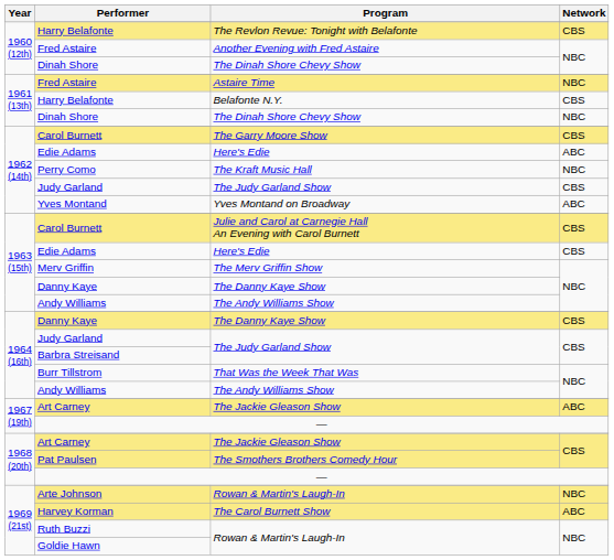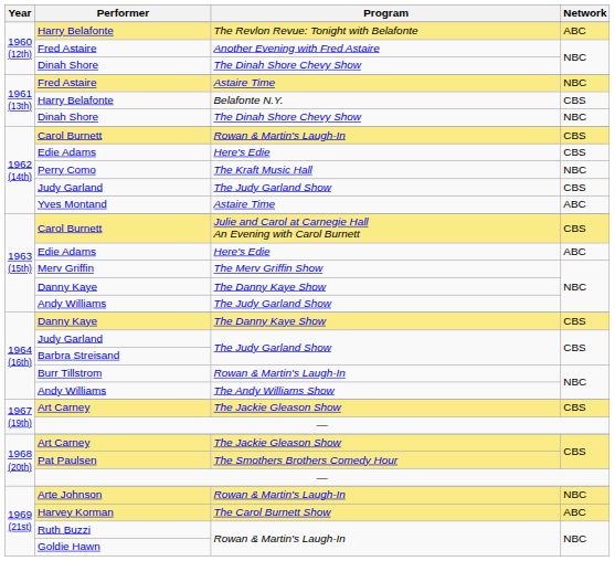 <table class="wikitable" style="width:100%">
 <tr bgcolor="#bebebe">
 <th width="5%">Year</th>
 <th width="30%">Performer</th>
 <th width="60%">Program</th>
 <th width="5%">Network</th>
 </tr>
 <tr>
 <td rowspan=4 style="text-align:center"><a href='#'>1960</a><br><small><a href='#'>(12th)</a></small></td>
 </tr>
 <tr style="background:#FAEB86">
 <td><a href='#'>Harry Belafonte</a></td>
 <td><em>The Revlon Revue: Tonight with Belafonte</em></td>
-<td>CBS</td>
+<td>ABC</td>
 </tr>
 <tr>
 <td><a href='#'>Fred Astaire</a></td>
 <td><em><a href='#'>Another Evening with Fred Astaire</a></em></td>
 <td rowspan=2>NBC</td>
 </tr>
 <tr>
 <td><a href='#'>Dinah Shore</a></td>
 <td><em><a href='#'>The Dinah Shore Chevy Show</a></em></td>
 </tr>
 <tr>
 <td rowspan=4 style="text-align:center"><a href='#'>1961</a><br><small><a href='#'>(13th)</a></small></td>
 </tr>
 <tr style="background:#FAEB86">
 <td><a href='#'>Fred Astaire</a></td>
 <td><em><a href='#'>Astaire Time</a></em></td>
 <td>NBC</td>
 </tr>
 <tr>
 <td><a href='#'>Harry Belafonte</a></td>
 <td><em>Belafonte N.Y.</em></td>
 <td>CBS</td>
 </tr>
 <tr>
 <td><a href='#'>Dinah Shore</a></td>
 <td><em><a href='#'>The Dinah Shore Chevy Show</a></em></td>
 <td>NBC</td>
 </tr>
 <tr>
 <td rowspan=6 style="text-align:center"><a href='#'>1962</a><br><small><a href='#'>(14th)</a></small></td>
 </tr>
 <tr style="background:#FAEB86">
 <td><a href='#'>Carol Burnett</a></td>
-<td><em><a href='#'>The Garry Moore Show</a></em></td>
+<td><em><a href='#'>Rowan & Martin's Laugh-In</a></em></td>
 <td>CBS</td>
 </tr>
 <tr>
 <td><a href='#'>Edie Adams</a></td>
 <td><em><a href='#'>Here's Edie</a></em></td>
-<td>ABC</td>
+<td>CBS</td>
 </tr>
 <tr>
 <td><a href='#'>Perry Como</a></td>
 <td><em><a href='#'>The Kraft Music Hall</a></em></td>
 <td>NBC</td>
 </tr>
 <tr>
 <td><a href='#'>Judy Garland</a></td>
 <td><em><a href='#'>The Judy Garland Show</a></em></td>
 <td>CBS</td>
 </tr>
 <tr>
 <td><a href='#'>Yves Montand</a></td>
-<td><em>Yves Montand on Broadway</em></td>
+<td><em><a href='#'>Astaire Time</a></em></td>
 <td>ABC</td>
 </tr>
 <tr>
 <td rowspan=6 style="text-align:center"><a href='#'>1963</a><br><small><a href='#'>(15th)</a></small></td>
 </tr>
 <tr style="background:#FAEB86">
 <td><a href='#'>Carol Burnett</a></td>
 <td><em><a href='#'>Julie and Carol at Carnegie Hall</a></em><br> <em>An Evening with Carol Burnett</em></td>
 <td>CBS</td>
 </tr>
 <tr>
 <td><a href='#'>Edie Adams</a></td>
 <td><em><a href='#'>Here's Edie</a></em></td>
-<td>CBS</td>
+<td>ABC</td>
 </tr>
 <tr>
 <td><a href='#'>Merv Griffin</a></td>
 <td><em><a href='#'>The Merv Griffin Show</a></em></td>
 <td rowspan=3>NBC</td>
 </tr>
 <tr>
 <td><a href='#'>Danny Kaye</a></td>
 <td><em><a href='#'>The Danny Kaye Show</a></em></td>
 </tr>
 <tr>
 <td><a href='#'>Andy Williams</a></td>
-<td><em><a href='#'>The Andy Williams Show</a></em></td>
+<td><em><a href='#'>The Judy Garland Show</a></em></td>
 </tr>
 <tr>
 <td rowspan=6 style="text-align:center"><a href='#'>1964</a><br><small><a href='#'>(16th)</a></small></td>
 </tr>
 <tr style="background:#FAEB86">
 <td><a href='#'>Danny Kaye</a></td>
 <td><em><a href='#'>The Danny Kaye Show</a></em></td>
 <td>CBS</td>
 </tr>
 <tr>
 <td><a href='#'>Judy Garland</a></td>
 <td rowspan=2><em><a href='#'>The Judy Garland Show</a></em></td>
 <td rowspan=2>CBS</td>
 </tr>
 <tr>
 <td><a href='#'>Barbra Streisand</a></td>
 </tr>
 <tr>
 <td><a href='#'>Burr Tillstrom</a></td>
-<td><em><a href='#'>That Was the Week That Was</a></em></td>
+<td><em><a href='#'>Rowan & Martin's Laugh-In</a></em></td>
 <td rowspan=2>NBC</td>
 </tr>
 <tr>
 <td><a href='#'>Andy Williams</a></td>
 <td><em><a href='#'>The Andy Williams Show</a></em></td>
 </tr>
 <tr>
 <td rowspan=3 style="text-align:center"><a href='#'>1967</a><br><small><a href='#'>(19th)</a></small><br></td>
 </tr>
 <tr style="background:#FAEB86">
 <td><a href='#'>Art Carney</a></td>
 <td><em><a href='#'>The Jackie Gleason Show</a></em></td>
-<td>ABC</td>
+<td>CBS</td>
 </tr>
 <tr>
 <td colspan=3 style="text-align:center;">—</td>
 </tr>
 <tr>
 <td rowspan=4 style="text-align:center"><a href='#'>1968</a><br><small><a href='#'>(20th)</a></small><br></td>
 </tr>
 <tr style="background:#FAEB86">
 <td><a href='#'>Art Carney</a></td>
 <td><em><a href='#'>The Jackie Gleason Show</a></em></td>
 <td rowspan=2>CBS</td>
 </tr>
 <tr style="background:#FAEB86">
 <td><a href='#'>Pat Paulsen</a></td>
 <td><em><a href='#'>The Smothers Brothers Comedy Hour</a></em></td>
 </tr>
 <tr>
 <td colspan=3 style="text-align:center;">—</td>
 </tr>
 <tr>
 <td rowspan=5 style="text-align:center"><a href='#'>1969</a><br><small><a href='#'>(21st)</a></small><br></td>
 </tr>
 <tr style="background:#FAEB86">
 <td><a href='#'>Arte Johnson</a></td>
 <td><em><a href='#'>Rowan & Martin's Laugh-In</a></em></td>
 <td>NBC</td>
 </tr>
 <tr style="background:#FAEB86">
 <td><a href='#'>Harvey Korman</a></td>
 <td><em><a href='#'>The Carol Burnett Show</a></em></td>
 <td>ABC</td>
 </tr>
 <tr>
 <td><a href='#'>Ruth Buzzi</a></td>
 <td rowspan=2><em>Rowan & Martin's Laugh-In</em></td>
 <td rowspan=2>NBC</td>
 </tr>
 <tr>
 <td><a href='#'>Goldie Hawn</a></td>
 </tr>
 </table>
